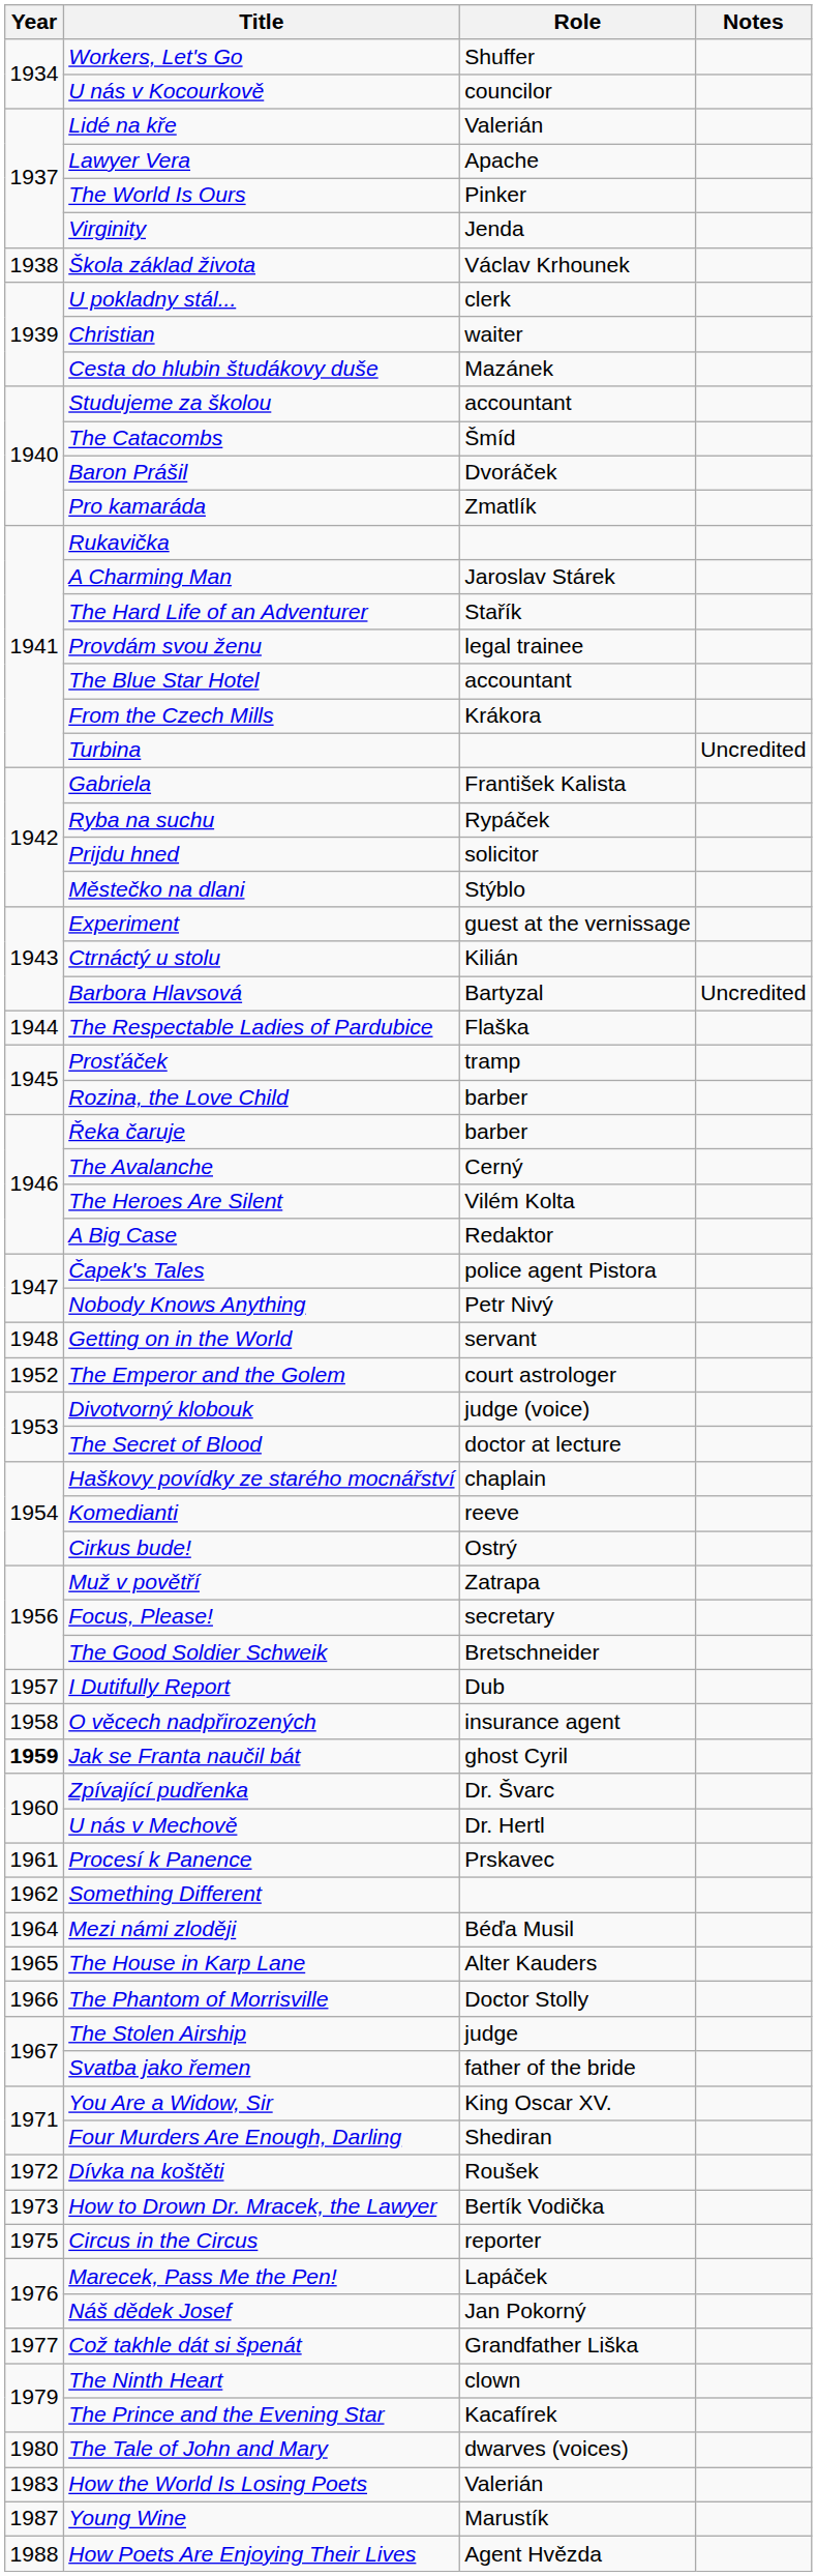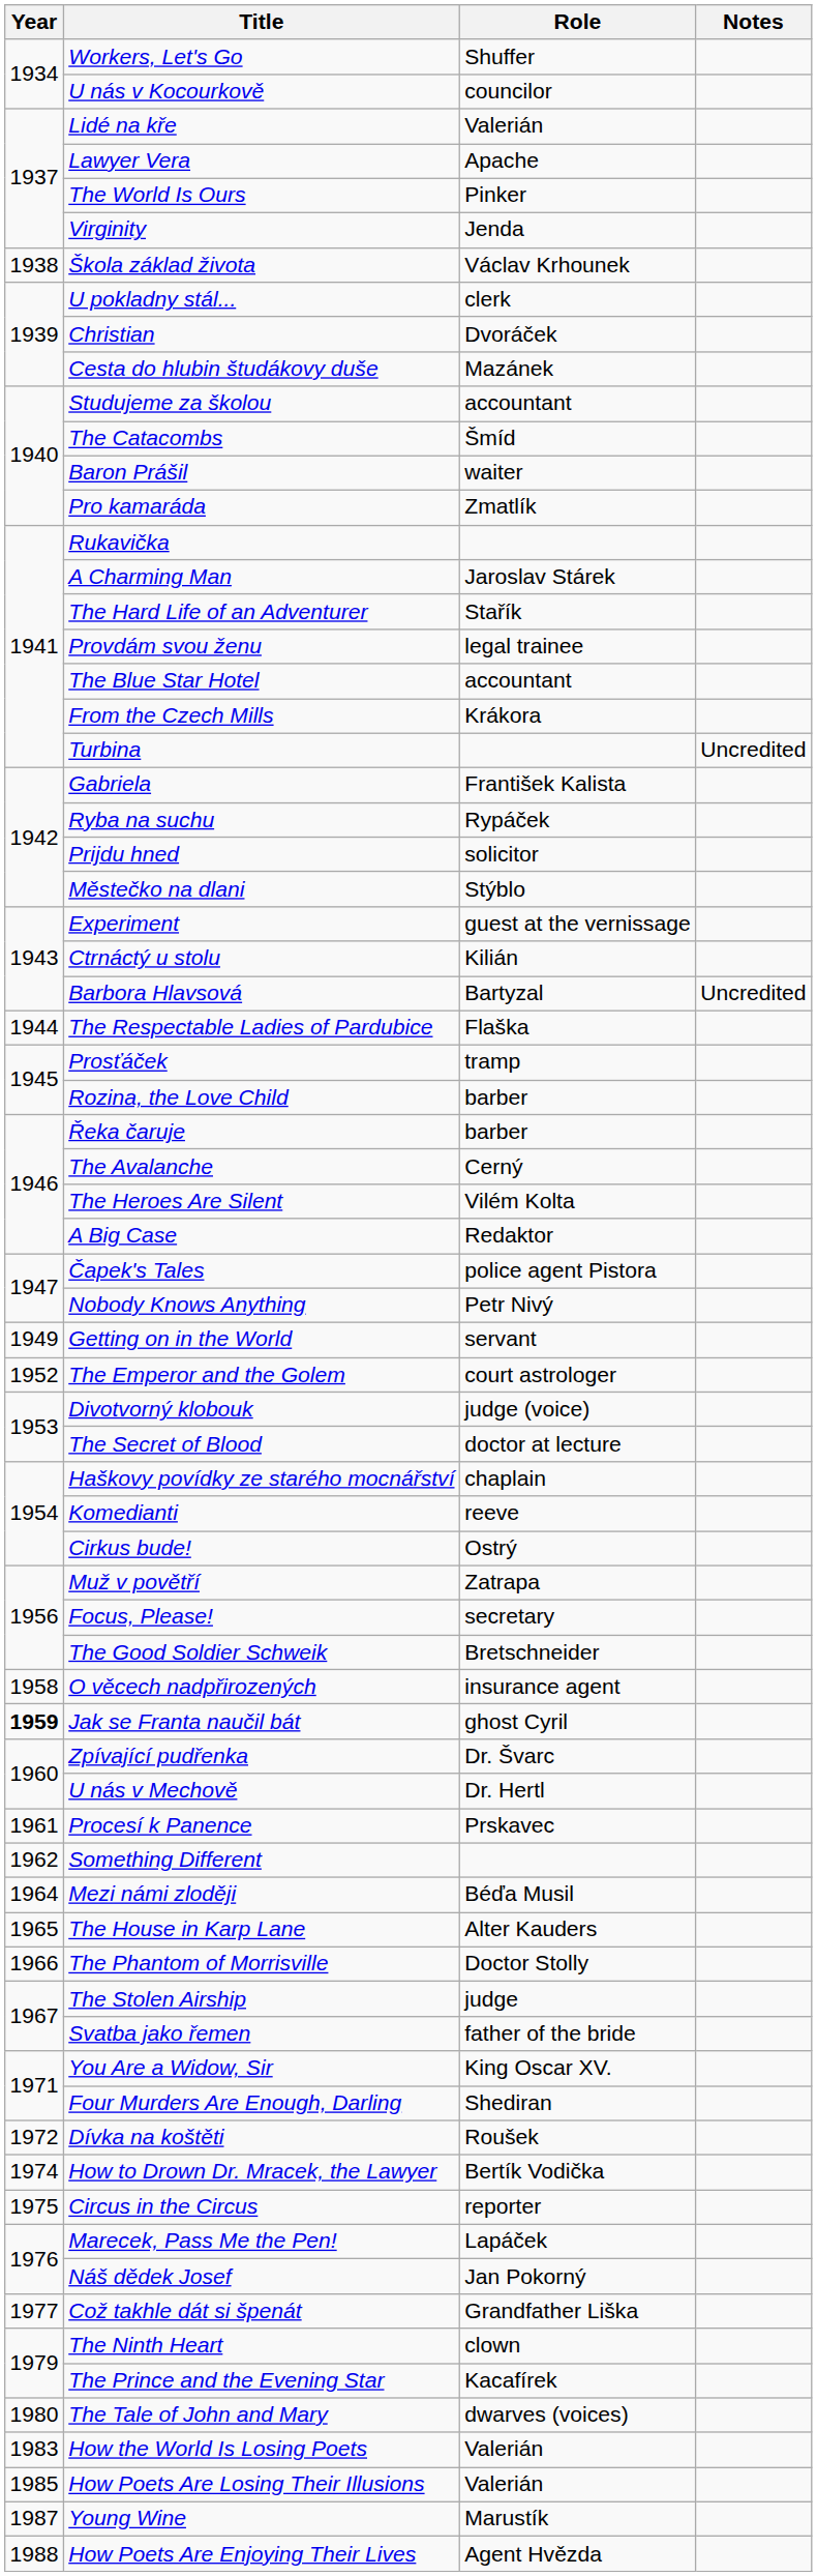 <table class="wikitable sortable">
 <tr>
 <th>Year</th>
 <th>Title</th>
 <th>Role</th>
 <th class="unsortable">Notes</th>
 </tr>
 <tr>
 <td rowspan=2>1934</td>
 <td><em><a href='#'>Workers, Let's Go</a></em></td>
 <td>Shuffer</td>
 <td></td>
 </tr>
 <tr>
 <td><em><a href='#'>U nás v Kocourkově</a></em></td>
 <td>councilor</td>
 <td></td>
 </tr>
 <tr>
 <td rowspan=4>1937</td>
 <td><em><a href='#'>Lidé na kře</a></em></td>
 <td>Valerián</td>
 <td></td>
 </tr>
 <tr>
 <td><em><a href='#'>Lawyer Vera</a></em></td>
 <td>Apache</td>
 <td></td>
 </tr>
 <tr>
 <td><em><a href='#'>The World Is Ours</a></em></td>
 <td>Pinker</td>
 <td></td>
 </tr>
 <tr>
 <td><em><a href='#'>Virginity</a></em></td>
 <td>Jenda</td>
 <td></td>
 </tr>
 <tr>
 <td>1938</td>
 <td><em><a href='#'>Škola základ života</a></em></td>
 <td>Václav Krhounek</td>
 <td></td>
 </tr>
 <tr>
 <td rowspan=3>1939</td>
 <td><em><a href='#'>U pokladny stál...</a></em></td>
 <td>clerk</td>
 <td></td>
 </tr>
 <tr>
 <td><em><a href='#'>Christian</a></em></td>
-<td>waiter</td>
+<td>Dvoráček</td>
 <td></td>
 </tr>
 <tr>
 <td><em><a href='#'>Cesta do hlubin študákovy duše</a></em></td>
 <td>Mazánek</td>
 <td></td>
 </tr>
 <tr>
 <td rowspan=4>1940</td>
 <td><em><a href='#'>Studujeme za školou</a></em></td>
 <td>accountant</td>
 <td></td>
 </tr>
 <tr>
 <td><em><a href='#'>The Catacombs</a></em></td>
 <td>Šmíd</td>
 <td></td>
 </tr>
 <tr>
 <td><em><a href='#'>Baron Prášil</a></em></td>
-<td>Dvoráček</td>
+<td>waiter</td>
 <td></td>
 </tr>
 <tr>
 <td><em><a href='#'>Pro kamaráda</a></em></td>
 <td>Zmatlík</td>
 <td></td>
 </tr>
 <tr>
 <td rowspan=7>1941</td>
 <td><em><a href='#'>Rukavička</a></em></td>
 <td></td>
 <td></td>
 </tr>
 <tr>
 <td><em><a href='#'>A Charming Man</a></em></td>
 <td>Jaroslav Stárek</td>
 <td></td>
 </tr>
 <tr>
 <td><em><a href='#'>The Hard Life of an Adventurer</a></em></td>
 <td>Stařík</td>
 <td></td>
 </tr>
 <tr>
 <td><em><a href='#'>Provdám svou ženu</a></em></td>
 <td>legal trainee</td>
 <td></td>
 </tr>
 <tr>
 <td><em><a href='#'>The Blue Star Hotel</a></em></td>
 <td>accountant</td>
 <td></td>
 </tr>
 <tr>
 <td><em><a href='#'>From the Czech Mills</a></em></td>
 <td>Krákora</td>
 <td></td>
 </tr>
 <tr>
 <td><em><a href='#'>Turbina</a></em></td>
 <td></td>
 <td>Uncredited</td>
 </tr>
 <tr>
 <td rowspan=4>1942</td>
 <td><em><a href='#'>Gabriela</a></em></td>
 <td>František Kalista</td>
 <td></td>
 </tr>
 <tr>
 <td><em><a href='#'>Ryba na suchu</a></em></td>
 <td>Rypáček</td>
 <td></td>
 </tr>
 <tr>
 <td><em><a href='#'>Prijdu hned</a></em></td>
 <td>solicitor</td>
 <td></td>
 </tr>
 <tr>
 <td><em><a href='#'>Městečko na dlani</a></em></td>
 <td>Stýblo</td>
 <td></td>
 </tr>
 <tr>
 <td rowspan=3>1943</td>
 <td><em><a href='#'>Experiment</a></em></td>
 <td>guest at the vernissage</td>
 <td></td>
 </tr>
 <tr>
 <td><em><a href='#'>Ctrnáctý u stolu</a></em></td>
 <td>Kilián</td>
 <td></td>
 </tr>
 <tr>
 <td><em><a href='#'>Barbora Hlavsová</a></em></td>
 <td>Bartyzal</td>
 <td>Uncredited</td>
 </tr>
 <tr>
 <td>1944</td>
 <td><em><a href='#'>The Respectable Ladies of Pardubice</a></em></td>
 <td>Flaška</td>
 <td></td>
 </tr>
 <tr>
 <td rowspan=2>1945</td>
 <td><em><a href='#'>Prosťáček</a></em></td>
 <td>tramp</td>
 <td></td>
 </tr>
 <tr>
 <td><em><a href='#'>Rozina, the Love Child</a></em></td>
 <td>barber</td>
 <td></td>
 </tr>
 <tr>
 <td rowspan=4>1946</td>
 <td><em><a href='#'>Řeka čaruje</a></em></td>
 <td>barber</td>
 <td></td>
 </tr>
 <tr>
 <td><em><a href='#'>The Avalanche</a></em></td>
 <td>Cerný</td>
 <td></td>
 </tr>
 <tr>
 <td><em><a href='#'>The Heroes Are Silent</a></em></td>
 <td>Vilém Kolta</td>
 <td></td>
 </tr>
 <tr>
 <td><em><a href='#'>A Big Case</a></em></td>
 <td>Redaktor</td>
 <td></td>
 </tr>
 <tr>
 <td rowspan=2>1947</td>
 <td><em><a href='#'>Čapek's Tales</a></em></td>
 <td>police agent Pistora</td>
 <td></td>
 </tr>
 <tr>
 <td><em><a href='#'>Nobody Knows Anything</a></em></td>
 <td>Petr Nivý</td>
 <td></td>
 </tr>
 <tr>
-<td>1948</td>
+<td>1949</td>
 <td><em><a href='#'>Getting on in the World</a></em></td>
 <td>servant</td>
 <td></td>
 </tr>
 <tr>
 <td>1952</td>
 <td><em><a href='#'>The Emperor and the Golem</a></em></td>
 <td>court astrologer</td>
 <td></td>
 </tr>
 <tr>
 <td rowspan=2>1953</td>
 <td><em><a href='#'>Divotvorný klobouk</a></em></td>
 <td>judge (voice)</td>
 <td></td>
 </tr>
 <tr>
 <td><em><a href='#'>The Secret of Blood</a></em></td>
 <td>doctor at lecture</td>
 <td></td>
 </tr>
 <tr>
 <td rowspan=3>1954</td>
 <td><em><a href='#'>Haškovy povídky ze starého mocnářství</a></em></td>
 <td>chaplain</td>
 <td></td>
 </tr>
 <tr>
 <td><em><a href='#'>Komedianti</a></em></td>
 <td>reeve</td>
 <td></td>
 </tr>
 <tr>
 <td><em><a href='#'>Cirkus bude!</a></em></td>
 <td>Ostrý</td>
 <td></td>
 </tr>
 <tr>
 <td rowspan=3>1956</td>
 <td><em><a href='#'>Muž v povětří</a></em></td>
 <td>Zatrapa</td>
 <td></td>
 </tr>
 <tr>
 <td><em><a href='#'>Focus, Please!</a></em></td>
 <td>secretary</td>
 <td></td>
 </tr>
 <tr>
 <td><em><a href='#'>The Good Soldier Schweik</a></em></td>
 <td>Bretschneider</td>
-<td></td>
-</tr>
-<tr>
-<td>1957</td>
-<td><em><a href='#'>I Dutifully Report</a></em></td>
-<td>Dub</td>
 <td></td>
 </tr>
 <tr>
 <td>1958</td>
 <td><em><a href='#'>O věcech nadpřirozených</a></em></td>
 <td>insurance agent</td>
 <td></td>
 </tr>
 <tr>
 <td><strong>1959</strong></td>
 <td><em><a href='#'>Jak se Franta naučil bát</a></em></td>
 <td>ghost Cyril</td>
 <td></td>
 </tr>
 <tr>
 <td rowspan=2>1960</td>
 <td><em><a href='#'>Zpívající pudřenka</a></em></td>
 <td>Dr. Švarc</td>
 <td></td>
 </tr>
 <tr>
 <td><em><a href='#'>U nás v Mechově</a></em></td>
 <td>Dr. Hertl</td>
 <td></td>
 </tr>
 <tr>
 <td>1961</td>
 <td><em><a href='#'>Procesí k Panence</a></em></td>
 <td>Prskavec</td>
 <td></td>
 </tr>
 <tr>
 <td>1962</td>
 <td><em><a href='#'>Something Different</a></em></td>
 <td></td>
 <td></td>
 </tr>
 <tr>
 <td>1964</td>
 <td><em><a href='#'>Mezi námi zloději</a></em></td>
 <td>Béďa Musil</td>
 <td></td>
 </tr>
 <tr>
 <td>1965</td>
 <td><em><a href='#'>The House in Karp Lane</a></em></td>
 <td>Alter Kauders</td>
 <td></td>
 </tr>
 <tr>
 <td>1966</td>
 <td><em><a href='#'>The Phantom of Morrisville</a></em></td>
 <td>Doctor Stolly</td>
 <td></td>
 </tr>
 <tr>
 <td rowspan=2>1967</td>
 <td><em><a href='#'>The Stolen Airship</a></em></td>
 <td>judge</td>
 <td></td>
 </tr>
 <tr>
 <td><em><a href='#'>Svatba jako řemen</a></em></td>
 <td>father of the bride</td>
 <td></td>
 </tr>
 <tr>
 <td rowspan=2>1971</td>
 <td><em><a href='#'>You Are a Widow, Sir</a></em></td>
 <td>King Oscar XV.</td>
 <td></td>
 </tr>
 <tr>
 <td><em><a href='#'>Four Murders Are Enough, Darling</a></em></td>
 <td>Shediran</td>
 <td></td>
 </tr>
 <tr>
 <td>1972</td>
 <td><em><a href='#'>Dívka na koštěti</a></em></td>
 <td>Roušek</td>
 <td></td>
 </tr>
 <tr>
-<td>1973</td>
+<td>1974</td>
 <td><em><a href='#'>How to Drown Dr. Mracek, the Lawyer</a></em></td>
 <td>Bertík Vodička</td>
 <td></td>
 </tr>
 <tr>
 <td>1975</td>
 <td><em><a href='#'>Circus in the Circus</a></em></td>
 <td>reporter</td>
 <td></td>
 </tr>
 <tr>
 <td rowspan=2>1976</td>
 <td><em><a href='#'>Marecek, Pass Me the Pen!</a></em></td>
 <td>Lapáček</td>
 <td></td>
 </tr>
 <tr>
 <td><em><a href='#'>Náš dědek Josef</a></em></td>
 <td>Jan Pokorný</td>
 <td></td>
 </tr>
 <tr>
 <td>1977</td>
 <td><em><a href='#'>Což takhle dát si špenát</a></em></td>
 <td>Grandfather Liška</td>
 <td></td>
 </tr>
 <tr>
 <td rowspan=2>1979</td>
 <td><em><a href='#'>The Ninth Heart</a></em></td>
 <td>clown</td>
 <td></td>
 </tr>
 <tr>
 <td><em><a href='#'>The Prince and the Evening Star</a></em></td>
 <td>Kacafírek</td>
 <td></td>
 </tr>
 <tr>
 <td>1980</td>
 <td><em><a href='#'>The Tale of John and Mary</a></em></td>
 <td>dwarves (voices)</td>
 <td></td>
 </tr>
 <tr>
 <td>1983</td>
 <td><em><a href='#'>How the World Is Losing Poets</a></em></td>
 <td>Valerián</td>
 <td></td>
 </tr>
 <tr>
+<td>1985</td>
+<td><em><a href='#'>How Poets Are Losing Their Illusions</a></em></td>
+<td>Valerián</td>
+<td></td>
+</tr>
+<tr>
 <td>1987</td>
 <td><em><a href='#'>Young Wine</a></em></td>
 <td>Marustík</td>
 <td></td>
 </tr>
 <tr>
 <td>1988</td>
 <td><em><a href='#'>How Poets Are Enjoying Their Lives</a></em></td>
 <td>Agent Hvězda</td>
 <td></td>
 </tr>
 </table>
